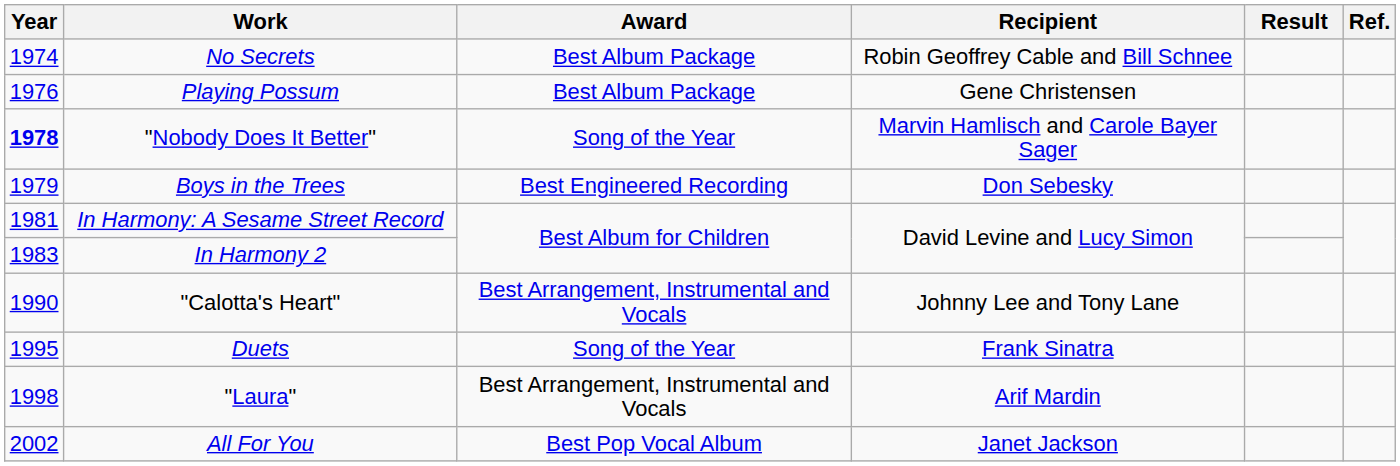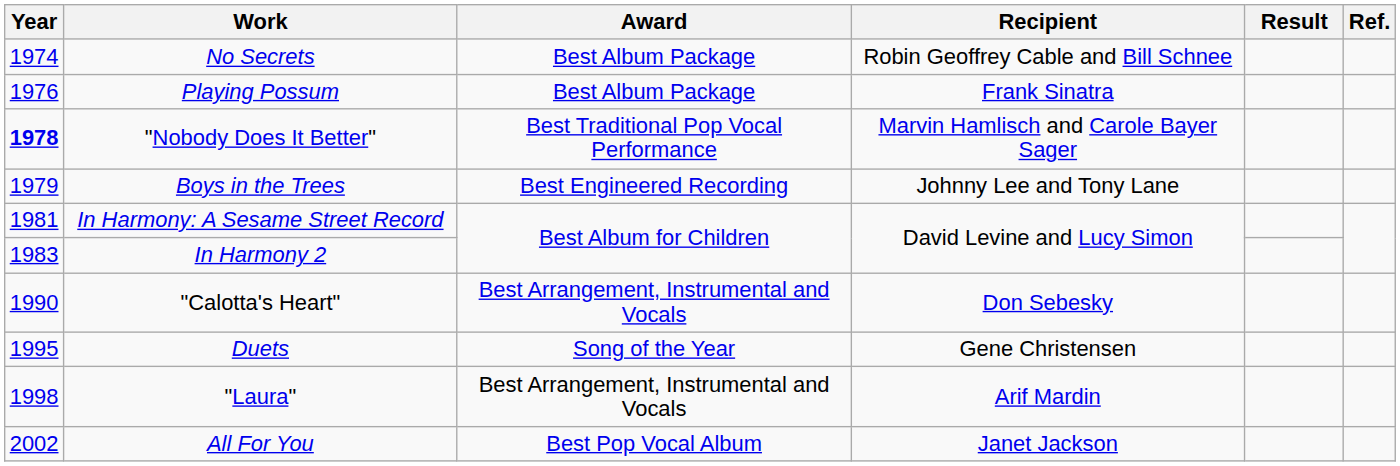 <table class="wikitable">
 <tr>
 <th>Year</th>
 <th style="width:280px;">Work</th>
 <th style="width:280px;">Award</th>
 <th style="width:280px;">Recipient</th>
 <th width="65">Result</th>
 <th width="20">Ref.</th>
 </tr>
 <tr>
 <td><a href='#'>1974</a></td>
 <td align="center"><em><a href='#'>No Secrets</a></em></td>
 <td align="center"><a href='#'>Best Album Package</a></td>
 <td align="center">Robin Geoffrey Cable and <a href='#'>Bill Schnee</a></td>
 <td></td>
 <td align="center"></td>
 </tr>
 <tr>
 <td><a href='#'>1976</a></td>
 <td align="center"><em><a href='#'>Playing Possum</a></em></td>
 <td align="center"><a href='#'>Best Album Package</a></td>
-<td align="center">Gene Christensen</td>
+<td align="center"><a href='#'>Frank Sinatra</a></td>
 <td></td>
 <td align="center"></td>
 </tr>
 <tr>
 <td><strong><a href='#'>1978</a></strong></td>
 <td align="center">"<a href='#'>Nobody Does It Better</a>"</td>
-<td align="center"><a href='#'>Song of the Year</a></td>
+<td align="center"><a href='#'>Best Traditional Pop Vocal Performance</a></td>
 <td align="center"><a href='#'>Marvin Hamlisch</a> and <a href='#'>Carole Bayer Sager</a></td>
 <td></td>
 <td align="center"></td>
 </tr>
 <tr>
 <td><a href='#'>1979</a></td>
 <td align="center"><em><a href='#'>Boys in the Trees</a></em></td>
 <td align="center"><a href='#'>Best Engineered Recording</a></td>
-<td align="center"><a href='#'>Don Sebesky</a></td>
+<td align="center">Johnny Lee and Tony Lane</td>
 <td></td>
 <td align="center"></td>
 </tr>
 <tr>
 <td><a href='#'>1981</a></td>
 <td align="center"><em><a href='#'>In Harmony: A Sesame Street Record</a></em></td>
 <td align="center" rowspan="2"><a href='#'>Best Album for Children</a></td>
 <td align="center" rowspan="2">David Levine and <a href='#'>Lucy Simon</a></td>
 <td></td>
 <td align="center" rowspan="2"></td>
 </tr>
 <tr>
 <td><a href='#'>1983</a></td>
 <td align="center"><em><a href='#'>In Harmony 2</a></em></td>
 <td></td>
 </tr>
 <tr>
 <td><a href='#'>1990</a></td>
 <td align="center">"Calotta's Heart" </td>
 <td align="center"><a href='#'>Best Arrangement, Instrumental and Vocals</a></td>
-<td align="center">Johnny Lee and Tony Lane</td>
+<td align="center"><a href='#'>Don Sebesky</a></td>
 <td></td>
 <td align="center"></td>
 </tr>
 <tr>
 <td><a href='#'>1995</a></td>
 <td align="center"><em><a href='#'>Duets</a></em></td>
 <td align="center"><a href='#'>Song of the Year</a></td>
-<td align="center"><a href='#'>Frank Sinatra</a></td>
+<td align="center">Gene Christensen</td>
 <td></td>
 <td align="center"></td>
 </tr>
 <tr>
 <td><a href='#'>1998</a></td>
 <td align="center">"<a href='#'>Laura</a>" </td>
 <td align="center">Best Arrangement, Instrumental and Vocals</td>
 <td align="center"><a href='#'>Arif Mardin</a></td>
 <td></td>
 <td align="center"></td>
 </tr>
 <tr>
 <td><a href='#'>2002</a></td>
 <td align="center"><em><a href='#'>All For You</a></em></td>
 <td align="center"><a href='#'>Best Pop Vocal Album</a></td>
 <td align="center"><a href='#'>Janet Jackson</a></td>
 <td></td>
 <td align="center"></td>
 </tr>
 </table>
